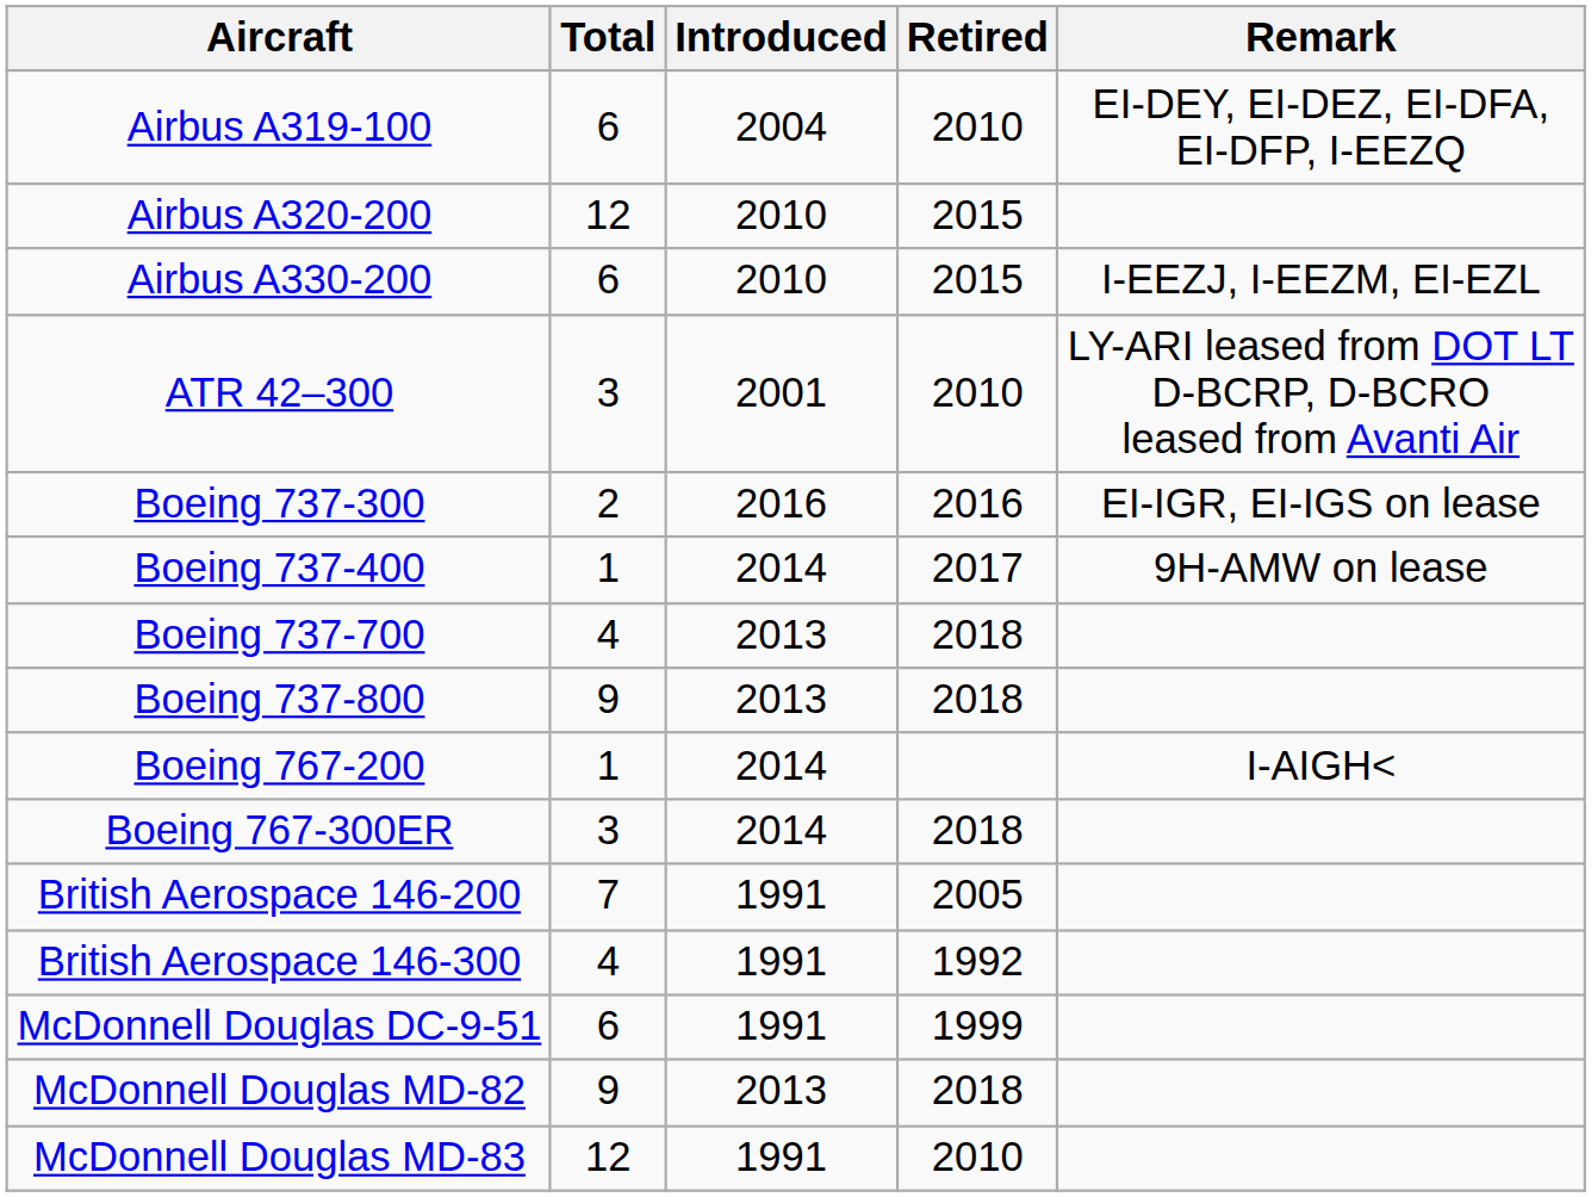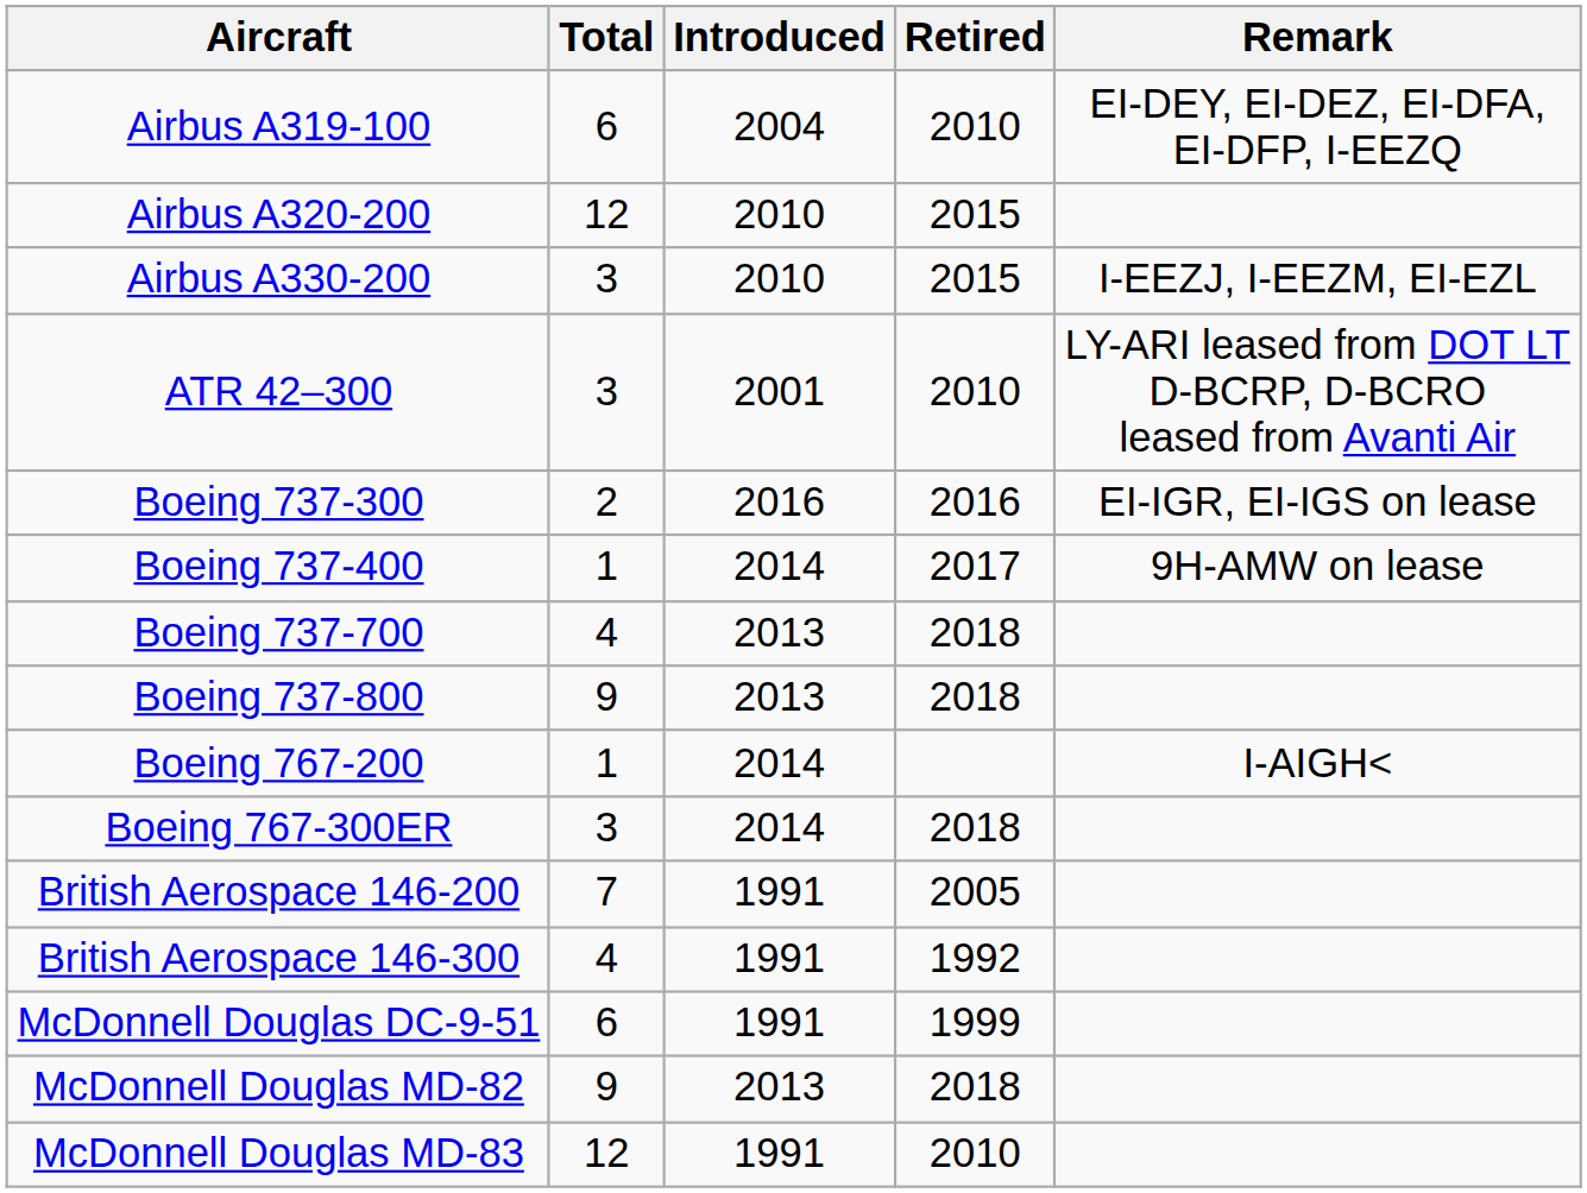 <table class="wikitable" style="border-collapse:collapse; margin:auto; text-align:center">
 <tr>
 <th>Aircraft</th>
 <th>Total</th>
 <th>Introduced</th>
 <th>Retired</th>
 <th>Remark</th>
 </tr>
 <tr>
 <td><a href='#'>Airbus A319-100</a></td>
 <td>6</td>
 <td>2004</td>
 <td>2010</td>
 <td>EI-DEY, EI-DEZ, EI-DFA,<br>EI-DFP, I-EEZQ</td>
 </tr>
 <tr>
 <td><a href='#'>Airbus A320-200</a></td>
 <td>12</td>
 <td>2010</td>
 <td>2015</td>
 <td></td>
 </tr>
 <tr>
 <td><a href='#'>Airbus A330-200</a></td>
-<td>6</td>
+<td>3</td>
 <td>2010</td>
 <td>2015</td>
 <td>I-EEZJ, I-EEZM, EI-EZL </td>
 </tr>
 <tr>
 <td><a href='#'>ATR 42–300</a></td>
 <td>3</td>
 <td>2001</td>
 <td>2010</td>
 <td>LY-ARI leased from <a href='#'>DOT LT</a><br>D-BCRP, D-BCRO<br>leased from <a href='#'>Avanti Air</a></td>
 </tr>
 <tr>
 <td><a href='#'>Boeing 737-300</a></td>
 <td>2</td>
 <td>2016</td>
 <td>2016</td>
 <td>EI-IGR, EI-IGS  on lease</td>
 </tr>
 <tr>
 <td><a href='#'>Boeing 737-400</a></td>
 <td>1</td>
 <td>2014</td>
 <td>2017</td>
 <td>9H-AMW on lease</td>
 </tr>
 <tr>
 <td><a href='#'>Boeing 737-700</a></td>
 <td>4</td>
 <td>2013</td>
 <td>2018</td>
 <td></td>
 </tr>
 <tr>
 <td><a href='#'>Boeing 737-800</a></td>
 <td>9</td>
 <td>2013</td>
 <td>2018</td>
 <td></td>
 </tr>
 <tr>
 <td><a href='#'>Boeing 767-200</a></td>
 <td>1</td>
 <td>2014</td>
 <td></td>
 <td>I-AIGH<</td>
 </tr>
 <tr>
 <td><a href='#'>Boeing 767-300ER</a></td>
 <td>3</td>
 <td>2014</td>
 <td>2018</td>
 <td></td>
 </tr>
 <tr>
 <td><a href='#'>British Aerospace 146-200</a></td>
 <td>7</td>
 <td>1991</td>
 <td>2005</td>
 <td></td>
 </tr>
 <tr>
 <td><a href='#'>British Aerospace 146-300</a></td>
 <td>4</td>
 <td>1991</td>
 <td>1992</td>
 <td></td>
 </tr>
 <tr>
 <td><a href='#'>McDonnell Douglas DC-9-51</a></td>
 <td>6</td>
 <td>1991</td>
 <td>1999</td>
 <td></td>
 </tr>
 <tr>
 <td><a href='#'>McDonnell Douglas MD-82</a></td>
 <td>9</td>
 <td>2013</td>
 <td>2018</td>
 <td></td>
 </tr>
 <tr>
 <td><a href='#'>McDonnell Douglas MD-83</a></td>
 <td>12</td>
 <td>1991</td>
 <td>2010</td>
 <td></td>
 </tr>
 </table>
